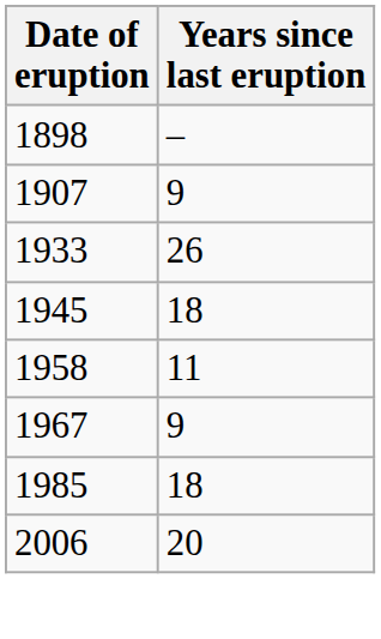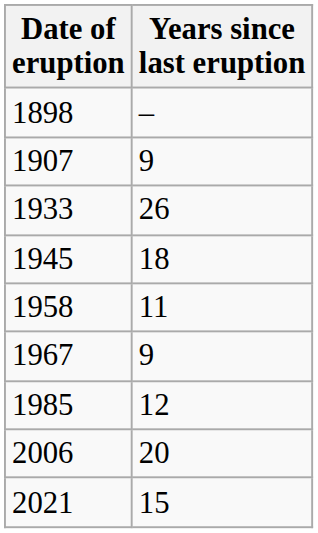 <table class="wikitable sortable">
 <tr>
 <th>Date of<br>eruption</th>
 <th>Years since<br>last eruption</th>
 </tr>
 <tr>
 <td>1898</td>
 <td>–</td>
 </tr>
 <tr>
 <td>1907</td>
 <td>9</td>
 </tr>
 <tr>
 <td>1933</td>
 <td>26</td>
 </tr>
 <tr>
 <td>1945</td>
 <td>18</td>
 </tr>
 <tr>
 <td>1958</td>
 <td>11</td>
 </tr>
 <tr>
 <td>1967</td>
 <td>9</td>
 </tr>
 <tr>
 <td>1985</td>
-<td>18</td>
+<td>12</td>
 </tr>
 <tr>
 <td>2006</td>
 <td>20</td>
 </tr>
+<tr>
+<td>2021</td>
+<td>15</td>
+</tr>
 </table>
